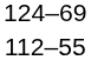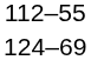 <table style="text-align:center">
 <tr>
 <th width=200></th>
 <th width=100></th>
 <th width=200></th>
 </tr>
 <tr>
 <td align=right><strong></strong></td>
-<td align=center>124–69</td>
+<td align=center>112–55</td>
 <td align=left></td>
 </tr>
 <tr>
 <td align=right><strong></strong></td>
-<td align=center>112–55</td>
+<td align=center>124–69</td>
 <td align=left></td>
 </tr>
 </table>
